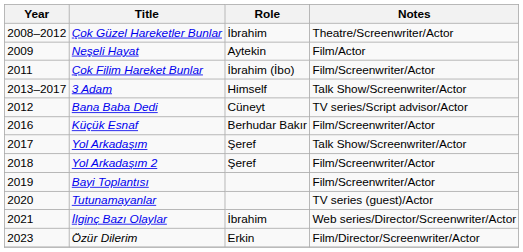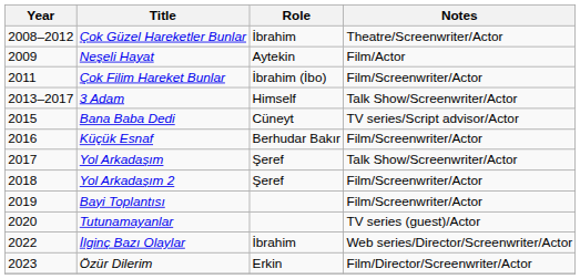 <table class="wikitable" style="font-size: 90%;">
 <tr>
 <th>Year</th>
 <th>Title</th>
 <th>Role</th>
 <th>Notes</th>
 </tr>
 <tr>
 <td>2008–2012</td>
 <td><em><a href='#'>Çok Güzel Hareketler Bunlar</a></em></td>
 <td>İbrahim</td>
 <td>Theatre/Screenwriter/Actor</td>
 </tr>
 <tr>
 <td>2009</td>
 <td><em><a href='#'>Neşeli Hayat</a></em></td>
 <td>Aytekin</td>
 <td>Film/Actor</td>
 </tr>
 <tr>
 <td>2011</td>
 <td><em><a href='#'>Çok Filim Hareket Bunlar</a></em></td>
 <td>İbrahim (İbo)</td>
 <td>Film/Screenwriter/Actor</td>
 </tr>
 <tr>
 <td>2013–2017</td>
 <td><em><a href='#'>3 Adam</a></em></td>
 <td>Himself</td>
 <td>Talk Show/Screenwriter/Actor</td>
 </tr>
 <tr>
-<td>2012</td>
+<td>2015</td>
 <td><em><a href='#'>Bana Baba Dedi</a></em></td>
 <td>Cüneyt</td>
 <td>TV series/Script advisor/Actor</td>
 </tr>
 <tr>
 <td>2016</td>
 <td><em><a href='#'>Küçük Esnaf</a></em></td>
 <td>Berhudar Bakır</td>
 <td>Film/Screenwriter/Actor</td>
 </tr>
 <tr>
 <td>2017</td>
 <td><em><a href='#'>Yol Arkadaşım</a></em></td>
 <td>Şeref</td>
 <td>Talk Show/Screenwriter/Actor</td>
 </tr>
 <tr>
 <td>2018</td>
 <td><em><a href='#'>Yol Arkadaşım 2</a></em></td>
 <td>Şeref</td>
 <td>Film/Screenwriter/Actor</td>
 </tr>
 <tr>
 <td>2019</td>
 <td><em><a href='#'>Bayi Toplantısı</a></em></td>
 <td></td>
 <td>Film/Screenwriter/Actor</td>
 </tr>
 <tr>
 <td>2020</td>
 <td><em><a href='#'>Tutunamayanlar</a></em></td>
 <td></td>
 <td>TV series (guest)/Actor</td>
 </tr>
 <tr>
-<td>2021</td>
+<td>2022</td>
 <td><em><a href='#'>İlginç Bazı Olaylar</a></em></td>
 <td>İbrahim</td>
 <td>Web series/Director/Screenwriter/Actor</td>
 </tr>
 <tr>
 <td>2023</td>
 <td><em>Özür Dilerim</em></td>
 <td>Erkin</td>
 <td>Film/Director/Screenwriter/Actor</td>
 </tr>
 <tr>
 </tr>
 </table>
